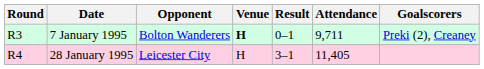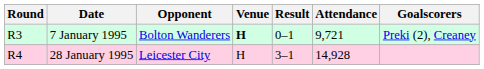 <table class="wikitable">
 <tr>
 <th>Round</th>
 <th>Date</th>
 <th>Opponent</th>
 <th>Venue</th>
 <th>Result</th>
 <th>Attendance</th>
 <th>Goalscorers</th>
 </tr>
 <tr style="background-color: #d0ffe3;">
 <td>R3</td>
 <td>7 January 1995</td>
 <td><a href='#'>Bolton Wanderers</a></td>
 <td><strong>H</strong></td>
 <td>0–1</td>
-<td>9,711</td>
+<td>9,721</td>
 <td><a href='#'>Preki</a> (2), <a href='#'>Creaney</a></td>
 </tr>
 <tr style="background-color: #ffd0e3;">
 <td>R4</td>
 <td>28 January 1995</td>
 <td><a href='#'>Leicester City</a></td>
 <td>H</td>
 <td>3–1</td>
-<td>11,405</td>
+<td>14,928</td>
 <td></td>
 </tr>
 </table>
